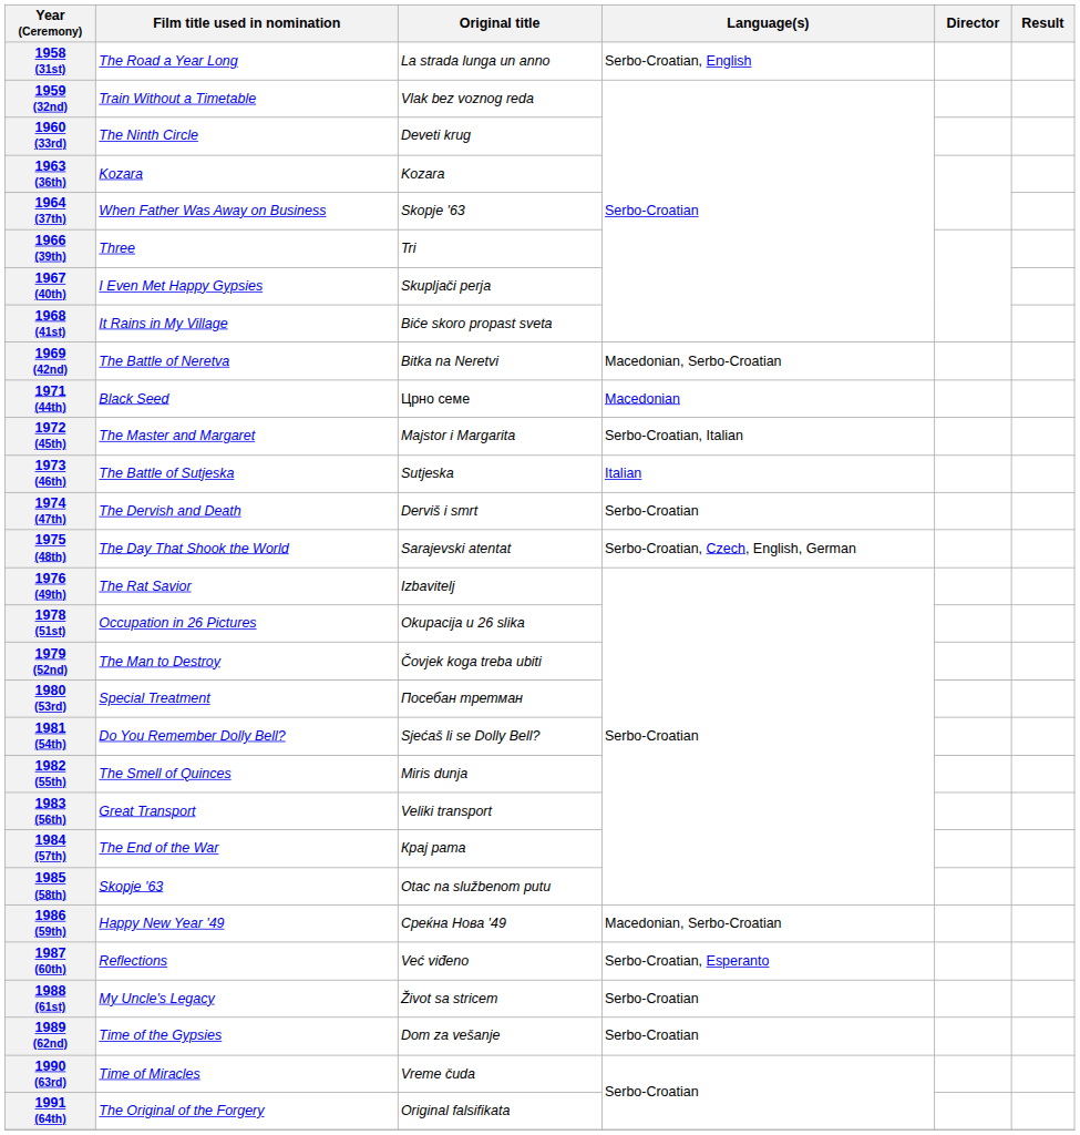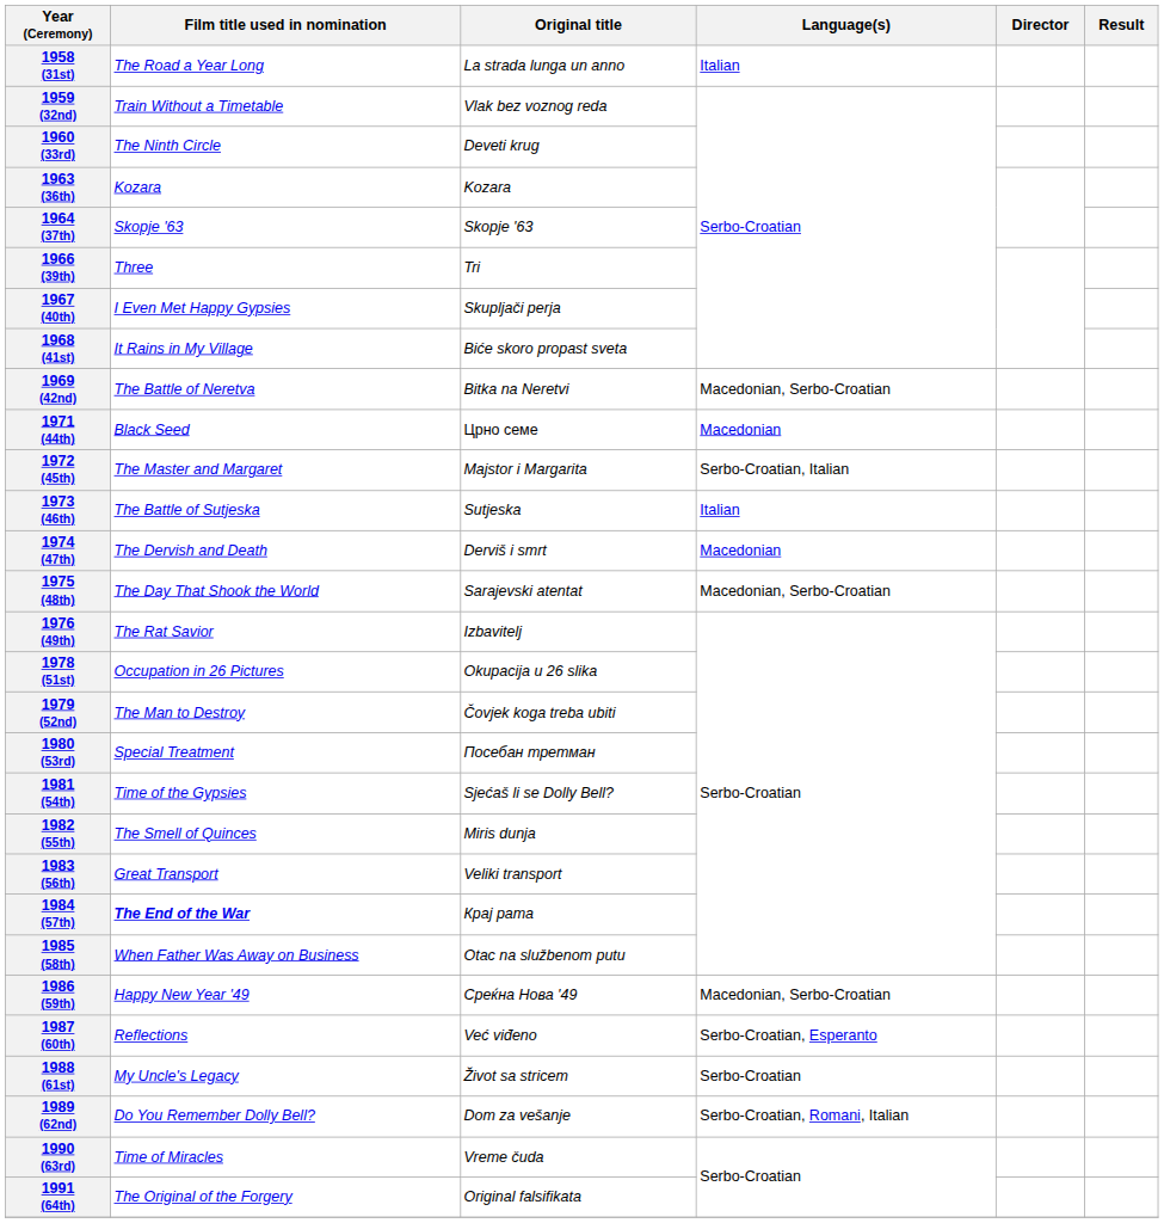 <table class="wikitable sortable" width="98%" style="background:#ffffff;">
 <tr>
 <th>Year<br><small>(Ceremony)</small></th>
 <th>Film title used in nomination</th>
 <th>Original title</th>
 <th>Language(s)</th>
 <th>Director</th>
 <th>Result</th>
 </tr>
 <tr>
 <th align="center"><a href='#'>1958</a><br><small><a href='#'>(31st)</a></small></th>
 <td><em><a href='#'>The Road a Year Long</a></em></td>
 <td><em>La strada lunga un anno</em></td>
-<td>Serbo-Croatian, <a href='#'>English</a></td>
+<td><a href='#'>Italian</a></td>
 <td></td>
 <td></td>
 </tr>
 <tr>
 <th align="center"><a href='#'>1959</a><br><small><a href='#'>(32nd)</a></small></th>
 <td><em><a href='#'>Train Without a Timetable</a></em></td>
 <td><em>Vlak bez voznog reda</em></td>
 <td rowspan="7"><a href='#'>Serbo-Croatian</a></td>
 <td></td>
 <td></td>
 </tr>
 <tr>
 <th align="center"><a href='#'>1960</a><br><small><a href='#'>(33rd)</a></small></th>
 <td><em><a href='#'>The Ninth Circle</a></em></td>
 <td><em>Deveti krug</em></td>
 <td></td>
 <td></td>
 </tr>
 <tr>
 <th align="center"><a href='#'>1963</a><br><small><a href='#'>(36th)</a></small></th>
 <td><em><a href='#'>Kozara</a></em></td>
 <td><em>Kozara</em></td>
 <td rowspan="2"></td>
 <td></td>
 </tr>
 <tr>
 <th align="center"><a href='#'>1964</a><br><small><a href='#'>(37th)</a></small></th>
-<td><em><a href='#'>When Father Was Away on Business</a></em></td>
+<td><em><a href='#'>Skopje '63</a></em></td>
 <td><em>Skopje '63</em></td>
 <td></td>
 </tr>
 <tr>
 <th align="center"><a href='#'>1966</a><br><small><a href='#'>(39th)</a></small></th>
 <td><em><a href='#'>Three</a></em></td>
 <td><em>Tri</em></td>
 <td rowspan="3"></td>
 <td></td>
 </tr>
 <tr>
 <th align="center"><a href='#'>1967</a><br><small><a href='#'>(40th)</a></small></th>
 <td><em><a href='#'>I Even Met Happy Gypsies</a></em></td>
 <td><em>Skupljači perja</em></td>
 <td></td>
 </tr>
 <tr>
 <th align="center"><a href='#'>1968</a><br><small><a href='#'>(41st)</a></small></th>
 <td><em><a href='#'>It Rains in My Village</a></em></td>
 <td><em>Biće skoro propast sveta</em></td>
 <td></td>
 </tr>
 <tr>
 <th align="center"><a href='#'>1969</a><br><small><a href='#'>(42nd)</a></small></th>
 <td><em><a href='#'>The Battle of Neretva</a></em></td>
 <td><em>Bitka na Neretvi</em></td>
 <td>Macedonian, Serbo-Croatian</td>
 <td></td>
 <td></td>
 </tr>
 <tr>
 <th align="center"><a href='#'>1971</a><br><small><a href='#'>(44th)</a></small></th>
 <td><em><a href='#'>Black Seed</a></em></td>
 <td>Црно семе</td>
 <td><a href='#'>Macedonian</a></td>
 <td></td>
 <td></td>
 </tr>
 <tr>
 <th align="center"><a href='#'>1972</a><br><small><a href='#'>(45th)</a></small></th>
 <td><em><a href='#'>The Master and Margaret</a></em></td>
 <td><em>Majstor i Margarita</em></td>
 <td>Serbo-Croatian, Italian</td>
 <td></td>
 <td></td>
 </tr>
 <tr>
 <th align="center"><a href='#'>1973</a><br><small><a href='#'>(46th)</a></small></th>
 <td><em><a href='#'>The Battle of Sutjeska</a></em></td>
 <td><em>Sutjeska</em></td>
 <td><a href='#'>Italian</a></td>
 <td></td>
 <td></td>
 </tr>
 <tr>
 <th align="center"><a href='#'>1974</a><br><small><a href='#'>(47th)</a></small></th>
 <td><em><a href='#'>The Dervish and Death</a></em></td>
 <td><em>Derviš i smrt</em></td>
-<td>Serbo-Croatian</td>
+<td><a href='#'>Macedonian</a></td>
 <td></td>
 <td></td>
 </tr>
 <tr>
 <th align="center"><a href='#'>1975</a><br><small><a href='#'>(48th)</a></small></th>
 <td><em><a href='#'>The Day That Shook the World</a></em></td>
 <td><em>Sarajevski atentat</em></td>
-<td>Serbo-Croatian, <a href='#'>Czech</a>, English, German</td>
+<td>Macedonian, Serbo-Croatian</td>
 <td></td>
 <td></td>
 </tr>
 <tr>
 <th align="center"><a href='#'>1976</a><br><small><a href='#'>(49th)</a></small></th>
 <td><em><a href='#'>The Rat Savior</a></em></td>
 <td><em>Izbavitelj</em></td>
 <td rowspan="9">Serbo-Croatian</td>
 <td></td>
 <td></td>
 </tr>
 <tr>
 <th align="center"><a href='#'>1978</a><br><small><a href='#'>(51st)</a></small></th>
 <td><em><a href='#'>Occupation in 26 Pictures</a></em></td>
 <td><em>Okupacija u 26 slika</em></td>
 <td></td>
 <td></td>
 </tr>
 <tr>
 <th align="center"><a href='#'>1979</a><br><small><a href='#'>(52nd)</a></small></th>
 <td><em><a href='#'>The Man to Destroy</a></em></td>
 <td><em>Čovjek koga treba ubiti</em></td>
 <td></td>
 <td></td>
 </tr>
 <tr>
 <th align="center"><a href='#'>1980</a><br><small><a href='#'>(53rd)</a></small></th>
 <td><em><a href='#'>Special Treatment</a></em></td>
 <td><em>Посебан третман</em></td>
 <td></td>
 <td></td>
 </tr>
 <tr>
 <th align="center"><a href='#'>1981</a><br><small><a href='#'>(54th)</a></small></th>
-<td><em><a href='#'>Do You Remember Dolly Bell?</a></em></td>
+<td><em><a href='#'>Time of the Gypsies</a></em></td>
 <td><em>Sjećaš li se Dolly Bell?</em></td>
 <td></td>
 <td></td>
 </tr>
 <tr>
 <th align="center"><a href='#'>1982</a><br><small><a href='#'>(55th)</a></small></th>
 <td><em><a href='#'>The Smell of Quinces</a></em></td>
 <td><em>Miris dunja</em></td>
 <td></td>
 <td></td>
 </tr>
 <tr>
 <th align="center"><a href='#'>1983</a><br><small><a href='#'>(56th)</a></small></th>
 <td><em><a href='#'>Great Transport</a></em></td>
 <td><em>Veliki transport</em></td>
 <td></td>
 <td></td>
 </tr>
 <tr>
 <th align="center"><a href='#'>1984</a><br><small><a href='#'>(57th)</a></small></th>
-<td><em><a href='#'>The End of the War</a></em></td>
+<td><strong><em><a href='#'>The End of the War</a></em></strong></td>
 <td><em>Крај рата</em></td>
 <td></td>
 <td></td>
 </tr>
 <tr>
 <th align="center"><a href='#'>1985</a><br><small><a href='#'>(58th)</a></small></th>
-<td><em><a href='#'>Skopje '63</a></em></td>
+<td><em><a href='#'>When Father Was Away on Business</a></em></td>
 <td><em>Otac na službenom putu</em></td>
 <td></td>
 <td></td>
 </tr>
 <tr>
 <th align="center"><a href='#'>1986</a><br><small><a href='#'>(59th)</a></small></th>
 <td><em><a href='#'>Happy New Year '49</a></em></td>
 <td><em>Среќна Нова '49</em></td>
 <td>Macedonian, Serbo-Croatian</td>
 <td></td>
 <td></td>
 </tr>
 <tr>
 <th align="center"><a href='#'>1987</a><br><small><a href='#'>(60th)</a></small></th>
 <td><em><a href='#'>Reflections</a></em></td>
 <td><em>Već viđeno</em></td>
 <td>Serbo-Croatian, <a href='#'>Esperanto</a></td>
 <td></td>
 <td></td>
 </tr>
 <tr>
 <th align="center"><a href='#'>1988</a><br><small><a href='#'>(61st)</a></small></th>
 <td><em><a href='#'>My Uncle's Legacy</a></em></td>
 <td><em>Život sa stricem</em></td>
 <td>Serbo-Croatian</td>
 <td></td>
 <td></td>
 </tr>
 <tr>
 <th align="center"><a href='#'>1989</a><br><small><a href='#'>(62nd)</a></small></th>
-<td><em><a href='#'>Time of the Gypsies</a></em></td>
+<td><em><a href='#'>Do You Remember Dolly Bell?</a></em></td>
 <td><em>Dom za vešanje</em></td>
-<td>Serbo-Croatian</td>
+<td>Serbo-Croatian, <a href='#'>Romani</a>, Italian</td>
 <td></td>
 <td></td>
 </tr>
 <tr>
 <th align="center"><a href='#'>1990</a><br><small><a href='#'>(63rd)</a></small></th>
 <td><em><a href='#'>Time of Miracles</a></em></td>
 <td><em>Vreme čuda</em></td>
 <td rowspan="2">Serbo-Croatian</td>
 <td></td>
 <td></td>
 </tr>
 <tr>
 <th align="center"><a href='#'>1991</a><br><small><a href='#'>(64th)</a></small></th>
 <td><em><a href='#'>The Original of the Forgery</a></em></td>
 <td><em>Original falsifikata</em></td>
 <td></td>
 <td></td>
 </tr>
 <tr>
 </tr>
 </table>
